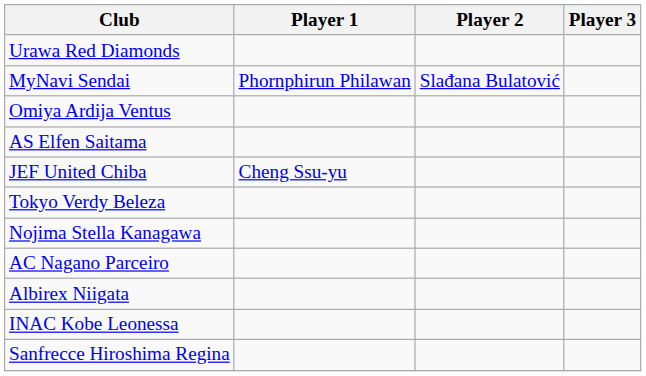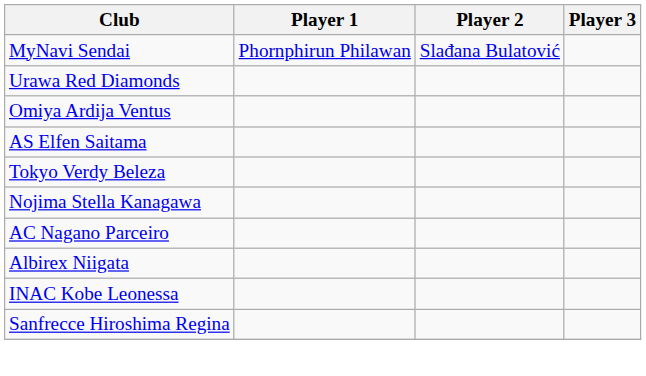 <table class="wikitable sortable">
 <tr>
 <th>Club</th>
 <th>Player 1</th>
 <th>Player 2</th>
 <th>Player 3</th>
 </tr>
 <tr>
+<td><a href='#'>MyNavi Sendai</a></td>
+<td> <a href='#'>Phornphirun Philawan</a></td>
+<td> <a href='#'>Slađana Bulatović</a></td>
+<td></td>
+</tr>
+<tr>
 <td><a href='#'>Urawa Red Diamonds</a></td>
 <td></td>
 <td></td>
-<td></td>
-</tr>
-<tr>
-<td><a href='#'>MyNavi Sendai</a></td>
-<td> <a href='#'>Phornphirun Philawan</a></td>
-<td> <a href='#'>Slađana Bulatović</a></td>
 <td></td>
 </tr>
 <tr>
 <td><a href='#'>Omiya Ardija Ventus</a></td>
 <td></td>
 <td></td>
 <td></td>
 </tr>
 <tr>
 <td><a href='#'>AS Elfen Saitama</a></td>
 <td></td>
-<td></td>
-<td></td>
-</tr>
-<tr>
-<td><a href='#'>JEF United Chiba</a></td>
-<td> <a href='#'>Cheng Ssu-yu</a></td>
 <td></td>
 <td></td>
 </tr>
 <tr>
 <td><a href='#'>Tokyo Verdy Beleza</a></td>
 <td></td>
 <td></td>
 <td></td>
 </tr>
 <tr>
 <td><a href='#'>Nojima Stella Kanagawa</a></td>
 <td></td>
 <td></td>
 <td></td>
 </tr>
 <tr>
 <td><a href='#'>AC Nagano Parceiro</a></td>
 <td></td>
 <td></td>
 <td></td>
 </tr>
 <tr>
 <td><a href='#'>Albirex Niigata</a></td>
 <td></td>
 <td></td>
 <td></td>
 </tr>
 <tr>
 <td><a href='#'>INAC Kobe Leonessa</a></td>
 <td></td>
 <td></td>
 <td></td>
 </tr>
 <tr>
 <td><a href='#'>Sanfrecce Hiroshima Regina</a></td>
 <td></td>
 <td></td>
 <td></td>
 </tr>
 <tr>
 </tr>
 </table>
